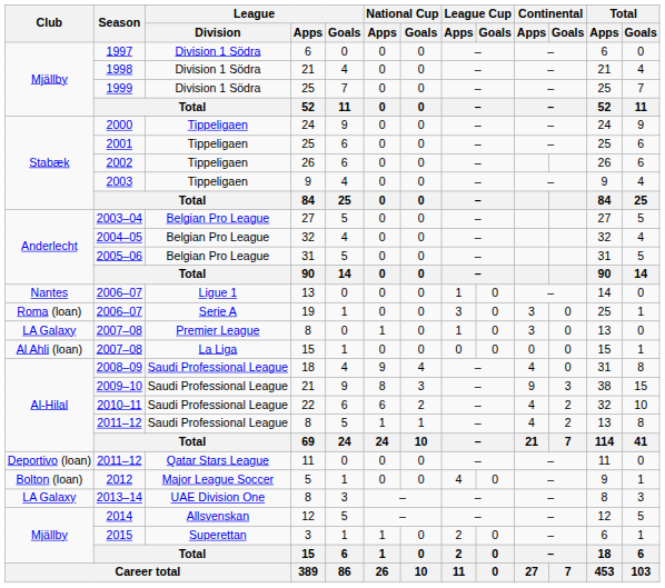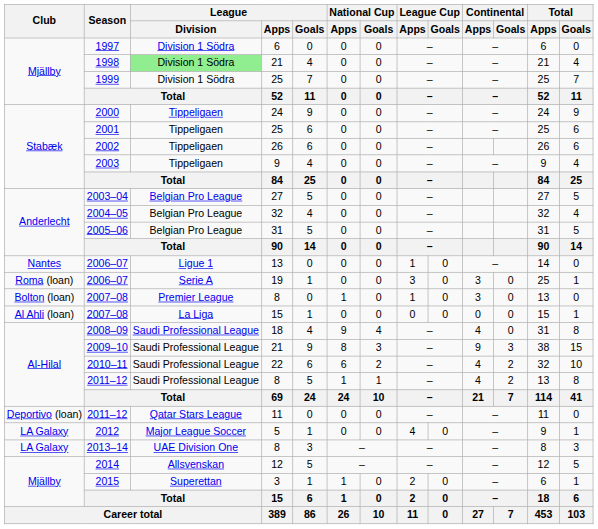 <table class="wikitable" style="text-align:center">
 <tr>
 <th rowspan="2">Club</th>
 <th rowspan="2">Season</th>
 <th colspan="3">League</th>
 <th colspan="2">National Cup</th>
 <th colspan="2">League Cup</th>
 <th colspan="2">Continental</th>
 <th colspan="2">Total</th>
 </tr>
 <tr>
 <th>Division</th>
 <th>Apps</th>
 <th>Goals</th>
 <th>Apps</th>
 <th>Goals</th>
 <th>Apps</th>
 <th>Goals</th>
 <th>Apps</th>
 <th>Goals</th>
 <th>Apps</th>
 <th>Goals</th>
 </tr>
 <tr>
 <td rowspan="4"><a href='#'>Mjällby</a></td>
 <td><a href='#'>1997</a></td>
 <td><a href='#'>Division 1 Södra</a></td>
 <td>6</td>
 <td>0</td>
 <td>0</td>
 <td>0</td>
 <td colspan="2">–</td>
 <td colspan="2">–</td>
 <td>6</td>
 <td>0</td>
 </tr>
 <tr>
 <td><a href='#'>1998</a></td>
-<td>Division 1 Södra</td>
+<td style="background: lightgreen;">Division 1 Södra</td>
 <td>21</td>
 <td>4</td>
 <td>0</td>
 <td>0</td>
 <td colspan="2">–</td>
 <td colspan="2">–</td>
 <td>21</td>
 <td>4</td>
 </tr>
 <tr>
 <td><a href='#'>1999</a></td>
 <td>Division 1 Södra</td>
 <td>25</td>
 <td>7</td>
 <td>0</td>
 <td>0</td>
 <td colspan="2">–</td>
 <td colspan="2">–</td>
 <td>25</td>
 <td>7</td>
 </tr>
 <tr>
 <th colspan="2">Total</th>
 <th>52</th>
 <th>11</th>
 <th>0</th>
 <th>0</th>
 <th colspan="2">–</th>
 <th colspan="2">–</th>
 <th>52</th>
 <th>11</th>
 </tr>
 <tr>
 <td rowspan="5"><a href='#'>Stabæk</a></td>
 <td><a href='#'>2000</a></td>
 <td><a href='#'>Tippeligaen</a></td>
 <td>24</td>
 <td>9</td>
 <td>0</td>
 <td>0</td>
 <td colspan="2">–</td>
 <td colspan="2">–</td>
 <td>24</td>
 <td>9</td>
 </tr>
 <tr>
 <td><a href='#'>2001</a></td>
 <td>Tippeligaen</td>
 <td>25</td>
 <td>6</td>
 <td>0</td>
 <td>0</td>
 <td colspan="2">–</td>
 <td colspan="2">–</td>
 <td>25</td>
 <td>6</td>
 </tr>
 <tr>
 <td><a href='#'>2002</a></td>
 <td>Tippeligaen</td>
 <td>26</td>
 <td>6</td>
 <td>0</td>
 <td>0</td>
 <td colspan="2">–</td>
 <td></td>
 <td></td>
 <td>26</td>
 <td>6</td>
 </tr>
 <tr>
 <td><a href='#'>2003</a></td>
 <td>Tippeligaen</td>
 <td>9</td>
 <td>4</td>
 <td>0</td>
 <td>0</td>
 <td colspan="2">–</td>
 <td colspan="2">–</td>
 <td>9</td>
 <td>4</td>
 </tr>
 <tr>
 <th colspan="2">Total</th>
 <th>84</th>
 <th>25</th>
 <th>0</th>
 <th>0</th>
 <th colspan="2">–</th>
 <th></th>
 <th></th>
 <th>84</th>
 <th>25</th>
 </tr>
 <tr>
 <td rowspan="4"><a href='#'>Anderlecht</a></td>
 <td><a href='#'>2003–04</a></td>
 <td><a href='#'>Belgian Pro League</a></td>
 <td>27</td>
 <td>5</td>
 <td>0</td>
 <td>0</td>
 <td colspan="2">–</td>
 <td></td>
 <td></td>
 <td>27</td>
 <td>5</td>
 </tr>
 <tr>
 <td><a href='#'>2004–05</a></td>
 <td>Belgian Pro League</td>
 <td>32</td>
 <td>4</td>
 <td>0</td>
 <td>0</td>
 <td colspan="2">–</td>
 <td></td>
 <td></td>
 <td>32</td>
 <td>4</td>
 </tr>
 <tr>
 <td><a href='#'>2005–06</a></td>
 <td>Belgian Pro League</td>
 <td>31</td>
 <td>5</td>
 <td>0</td>
 <td>0</td>
 <td colspan="2">–</td>
 <td></td>
 <td></td>
 <td>31</td>
 <td>5</td>
 </tr>
 <tr>
 <th colspan="2">Total</th>
 <th>90</th>
 <th>14</th>
 <th>0</th>
 <th>0</th>
 <th colspan="2">–</th>
 <th></th>
 <th></th>
 <th>90</th>
 <th>14</th>
 </tr>
 <tr>
 <td><a href='#'>Nantes</a></td>
 <td><a href='#'>2006–07</a></td>
 <td><a href='#'>Ligue 1</a></td>
 <td>13</td>
 <td>0</td>
 <td>0</td>
 <td>0</td>
 <td>1</td>
 <td>0</td>
 <td colspan="2">–</td>
 <td>14</td>
 <td>0</td>
 </tr>
 <tr>
 <td><a href='#'>Roma</a> (loan)</td>
 <td><a href='#'>2006–07</a></td>
 <td><a href='#'>Serie A</a></td>
 <td>19</td>
 <td>1</td>
 <td>0</td>
 <td>0</td>
 <td>3</td>
 <td>0</td>
 <td>3</td>
 <td>0</td>
 <td>25</td>
 <td>1</td>
 </tr>
 <tr>
-<td><a href='#'>LA Galaxy</a></td>
+<td><a href='#'>Bolton</a> (loan)</td>
 <td><a href='#'>2007–08</a></td>
 <td><a href='#'>Premier League</a></td>
 <td>8</td>
 <td>0</td>
 <td>1</td>
 <td>0</td>
 <td>1</td>
 <td>0</td>
 <td>3</td>
 <td>0</td>
 <td>13</td>
 <td>0</td>
 </tr>
 <tr>
 <td><a href='#'>Al Ahli</a> (loan)</td>
 <td><a href='#'>2007–08</a></td>
 <td><a href='#'>La Liga</a></td>
 <td>15</td>
 <td>1</td>
 <td>0</td>
 <td>0</td>
 <td>0</td>
 <td>0</td>
 <td>0</td>
 <td>0</td>
 <td>15</td>
 <td>1</td>
 </tr>
 <tr>
 <td rowspan="5"><a href='#'>Al-Hilal</a></td>
 <td><a href='#'>2008–09</a></td>
 <td><a href='#'>Saudi Professional League</a></td>
 <td>18</td>
 <td>4</td>
 <td>9</td>
 <td>4</td>
 <td colspan="2">–</td>
 <td>4</td>
 <td>0</td>
 <td>31</td>
 <td>8</td>
 </tr>
 <tr>
 <td><a href='#'>2009–10</a></td>
 <td>Saudi Professional League</td>
 <td>21</td>
 <td>9</td>
 <td>8</td>
 <td>3</td>
 <td colspan="2">–</td>
 <td>9</td>
 <td>3</td>
 <td>38</td>
 <td>15</td>
 </tr>
 <tr>
 <td><a href='#'>2010–11</a></td>
 <td>Saudi Professional League</td>
 <td>22</td>
 <td>6</td>
 <td>6</td>
 <td>2</td>
 <td colspan="2">–</td>
 <td>4</td>
 <td>2</td>
 <td>32</td>
 <td>10</td>
 </tr>
 <tr>
 <td><a href='#'>2011–12</a></td>
 <td>Saudi Professional League</td>
 <td>8</td>
 <td>5</td>
 <td>1</td>
 <td>1</td>
 <td colspan="2">–</td>
 <td>4</td>
 <td>2</td>
 <td>13</td>
 <td>8</td>
 </tr>
 <tr>
 <th colspan="2">Total</th>
 <th>69</th>
 <th>24</th>
 <th>24</th>
 <th>10</th>
 <th colspan="2">–</th>
 <th>21</th>
 <th>7</th>
 <th>114</th>
 <th>41</th>
 </tr>
 <tr>
 <td><a href='#'>Deportivo</a> (loan)</td>
 <td><a href='#'>2011–12</a></td>
 <td><a href='#'>Qatar Stars League</a></td>
 <td>11</td>
 <td>0</td>
 <td>0</td>
 <td>0</td>
 <td colspan="2">–</td>
 <td colspan="2">–</td>
 <td>11</td>
 <td>0</td>
 </tr>
 <tr>
-<td><a href='#'>Bolton</a> (loan)</td>
+<td><a href='#'>LA Galaxy</a></td>
 <td><a href='#'>2012</a></td>
 <td><a href='#'>Major League Soccer</a></td>
 <td>5</td>
 <td>1</td>
 <td>0</td>
 <td>0</td>
 <td>4</td>
 <td>0</td>
 <td colspan="2">–</td>
 <td>9</td>
 <td>1</td>
 </tr>
 <tr>
 <td><a href='#'>LA Galaxy</a></td>
 <td><a href='#'>2013–14</a></td>
 <td><a href='#'>UAE Division One</a></td>
 <td>8</td>
 <td>3</td>
 <td colspan="2">–</td>
 <td colspan="2">–</td>
 <td colspan="2">–</td>
 <td>8</td>
 <td>3</td>
 </tr>
 <tr>
 <td rowspan="3"><a href='#'>Mjällby</a></td>
 <td><a href='#'>2014</a></td>
 <td><a href='#'>Allsvenskan</a></td>
 <td>12</td>
 <td>5</td>
 <td colspan="2">–</td>
 <td colspan="2">–</td>
 <td colspan="2">–</td>
 <td>12</td>
 <td>5</td>
 </tr>
 <tr>
 <td><a href='#'>2015</a></td>
 <td><a href='#'>Superettan</a></td>
 <td>3</td>
 <td>1</td>
 <td>1</td>
 <td>0</td>
 <td>2</td>
 <td>0</td>
 <td colspan="2">–</td>
 <td>6</td>
 <td>1</td>
 </tr>
 <tr>
 <th colspan="2">Total</th>
 <th>15</th>
 <th>6</th>
 <th>1</th>
 <th>0</th>
 <th>2</th>
 <th>0</th>
 <th colspan="2">–</th>
 <th>18</th>
 <th>6</th>
 </tr>
 <tr>
 <th colspan="3">Career total</th>
 <th>389</th>
 <th>86</th>
 <th>26</th>
 <th>10</th>
 <th>11</th>
 <th>0</th>
 <th>27</th>
 <th>7</th>
 <th>453</th>
 <th>103</th>
 </tr>
 </table>
